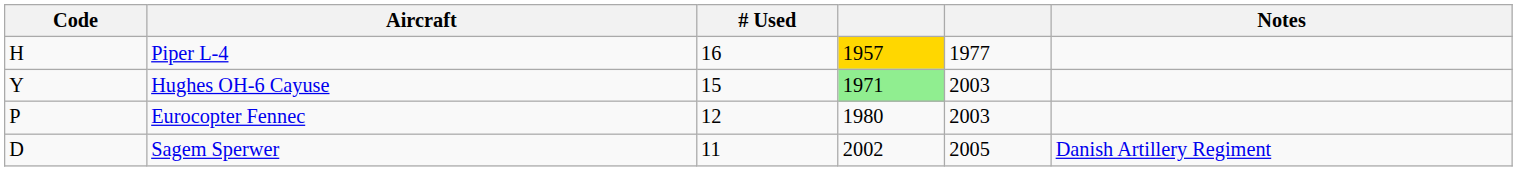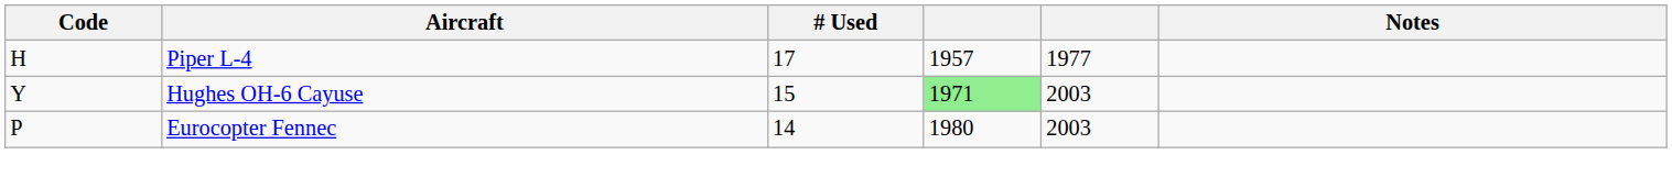 <table class="wikitable sortable" width=75%>
 <tr>
 <th width=8%>Code</th>
 <th width=31%>Aircraft</th>
 <th width=8%># Used</th>
 <th width=6%></th>
 <th width=6%></th>
 <th width=26%>Notes</th>
 </tr>
 <tr>
 <td>H</td>
 <td><a href='#'>Piper L-4</a></td>
-<td>16</td>
-<td style="background: gold;">1957</td>
+<td>17</td>
+<td>1957</td>
 <td>1977</td>
 <td></td>
 </tr>
 <tr>
 <td>Y</td>
 <td><a href='#'>Hughes OH-6 Cayuse</a></td>
 <td>15</td>
 <td style="background: lightgreen;">1971</td>
 <td>2003</td>
 <td></td>
 </tr>
 <tr>
 <td>P</td>
 <td><a href='#'>Eurocopter Fennec</a></td>
-<td>12</td>
+<td>14</td>
 <td>1980</td>
 <td>2003</td>
 <td></td>
 </tr>
-<tr>
-<td>D</td>
-<td><a href='#'>Sagem Sperwer</a></td>
-<td>11</td>
-<td>2002</td>
-<td>2005</td>
-<td><a href='#'>Danish Artillery Regiment</a></td>
-</tr>
 </table>
